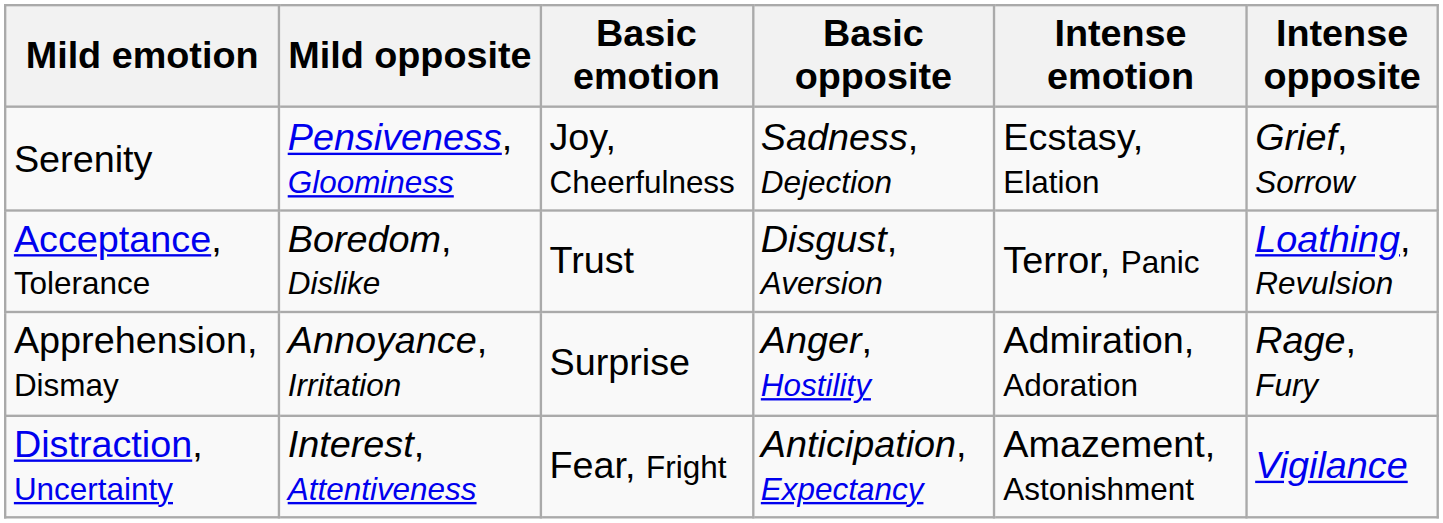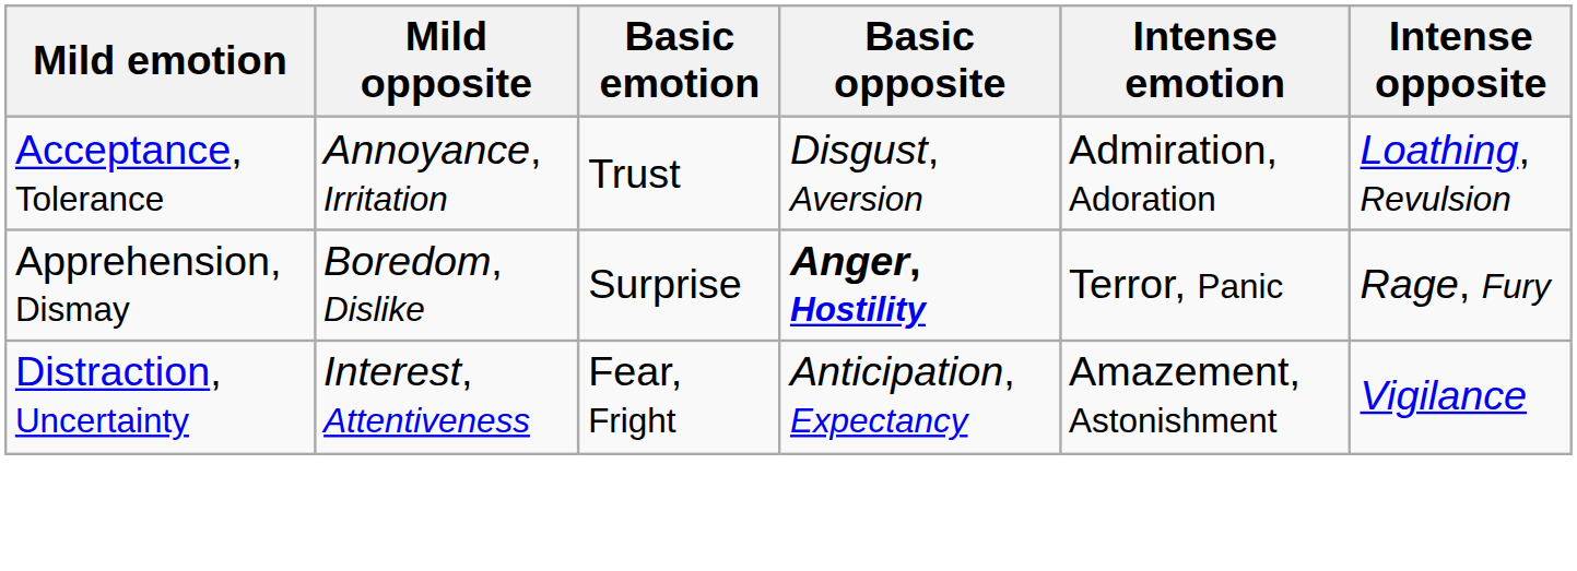 <table class="wikitable">
 <tr>
 <th>Mild emotion</th>
 <th>Mild opposite</th>
 <th>Basic emotion</th>
 <th>Basic opposite</th>
 <th>Intense emotion</th>
 <th>Intense opposite</th>
 </tr>
 <tr>
-<td>Serenity</td>
-<td><em><a href='#'>Pensiveness</a></em>, <small><em><a href='#'>Gloominess</a></em></small></td>
-<td>Joy, <small>Cheerfulness</small></td>
-<td><em>Sadness</em>, <small><em>Dejection</em></small></td>
-<td>Ecstasy, <small>Elation</small></td>
-<td><em>Grief</em>, <small><em>Sorrow</em></small></td>
-</tr>
-<tr>
 <td><a href='#'>Acceptance</a>, <small>Tolerance</small></td>
-<td><em>Boredom</em>, <small><em>Dislike</em></small></td>
+<td><em>Annoyance</em>, <small><em>Irritation</em></small></td>
 <td>Trust</td>
 <td><em>Disgust</em>, <small><em>Aversion</em></small></td>
-<td>Terror, <small>Panic</small></td>
+<td>Admiration, <small>Adoration</small></td>
 <td><em><a href='#'>Loathing</a></em>, <small><em>Revulsion</em></small></td>
 </tr>
 <tr>
 <td>Apprehension, <small>Dismay</small></td>
-<td><em>Annoyance</em>, <small><em>Irritation</em></small></td>
+<td><em>Boredom</em>, <small><em>Dislike</em></small></td>
 <td>Surprise</td>
-<td><em>Anger</em>, <small><em><a href='#'>Hostility</a></em></small></td>
-<td>Admiration, <small>Adoration</small></td>
+<td><strong><em>Anger</em>, <small><em><a href='#'>Hostility</a></em></small></strong></td>
+<td>Terror, <small>Panic</small></td>
 <td><em>Rage</em>, <small><em>Fury</em></small></td>
 </tr>
 <tr>
 <td><a href='#'>Distraction</a>, <small><a href='#'>Uncertainty</a></small></td>
 <td><em>Interest</em>, <small><em><a href='#'>Attentiveness</a></em></small></td>
 <td>Fear, <small>Fright</small></td>
 <td><em>Anticipation</em>, <small><em><a href='#'>Expectancy</a></em></small></td>
 <td>Amazement, <small>Astonishment</small></td>
 <td><em><a href='#'>Vigilance</a></em></td>
 </tr>
 </table>
